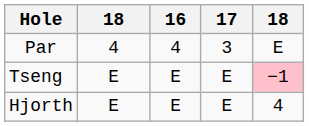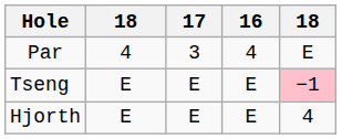 <table class="wikitable" style="text-align:center">
 <tr>
 <th>Hole</th>
 <th>  18  </th>
+<th> 17 </th>
 <th> 16 </th>
-<th> 17 </th>
 <th> 18 </th>
 </tr>
 <tr>
 <td>Par</td>
 <td>4</td>
+<td>3</td>
 <td>4</td>
-<td>3</td>
 <td>E</td>
 </tr>
 <tr>
 <td align=left> Tseng</td>
 <td>E</td>
 <td>E</td>
 <td>E</td>
 <td style="background: Pink;">−1</td>
 </tr>
 <tr>
 <td align=left> Hjorth</td>
 <td>E</td>
 <td>E</td>
 <td>E</td>
 <td>4</td>
 </tr>
 </table>
